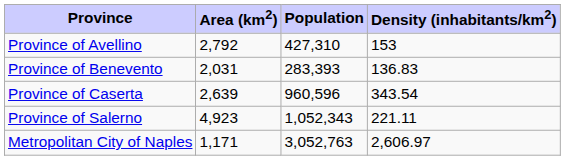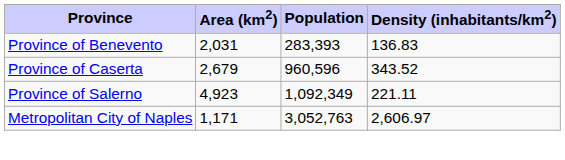 <table class="wikitable centered">
 <tr>
 <th style="background:#ccf;">Province</th>
 <th style="background:#ccf;">Area (km<sup>2</sup>)</th>
 <th style="background:#ccf;">Population</th>
 <th style="background:#ccf;">Density (inhabitants/km<sup>2</sup>)</th>
-</tr>
-<tr>
-<td><a href='#'>Province of Avellino</a></td>
-<td>2,792</td>
-<td>427,310</td>
-<td>153</td>
 </tr>
 <tr>
 <td><a href='#'>Province of Benevento</a></td>
 <td>2,031</td>
 <td>283,393</td>
 <td>136.83</td>
 </tr>
 <tr>
 <td><a href='#'>Province of Caserta</a></td>
-<td>2,639</td>
+<td>2,679</td>
 <td>960,596</td>
-<td>343.54</td>
+<td>343.52</td>
 </tr>
 <tr>
 <td><a href='#'>Province of Salerno</a></td>
 <td>4,923</td>
-<td>1,052,343</td>
+<td>1,092,349</td>
 <td>221.11</td>
 </tr>
 <tr>
 <td><a href='#'>Metropolitan City of Naples</a></td>
 <td>1,171</td>
 <td>3,052,763</td>
 <td>2,606.97</td>
 </tr>
 </table>
